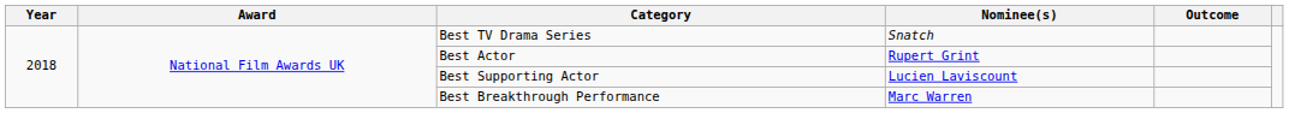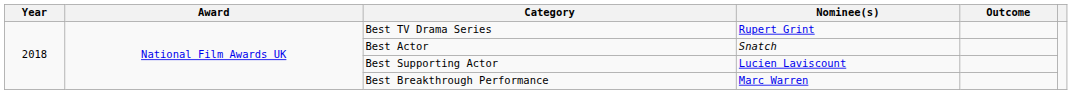 <table class="wikitable" style="font-size:95%; width:99%;">
 <tr style="text-align:center;">
 <th>Year</th>
 <th>Award</th>
 <th>Category</th>
 <th>Nominee(s)</th>
 <th>Outcome</th>
 <th></th>
 </tr>
 <tr>
 <td align="center" rowspan="4">2018</td>
 <td align="center" rowspan="4"><a href='#'>National Film Awards UK</a></td>
 <td>Best TV Drama Series</td>
-<td><em>Snatch</em></td>
+<td><a href='#'>Rupert Grint</a></td>
 <td></td>
 <td align="center" rowspan="4"></td>
 </tr>
 <tr>
 <td>Best Actor</td>
-<td><a href='#'>Rupert Grint</a></td>
+<td><em>Snatch</em></td>
 <td></td>
 </tr>
 <tr>
 <td>Best Supporting Actor</td>
 <td><a href='#'>Lucien Laviscount</a></td>
 <td></td>
 </tr>
 <tr>
 <td>Best Breakthrough Performance</td>
 <td><a href='#'>Marc Warren</a></td>
 <td></td>
 </tr>
 </table>
